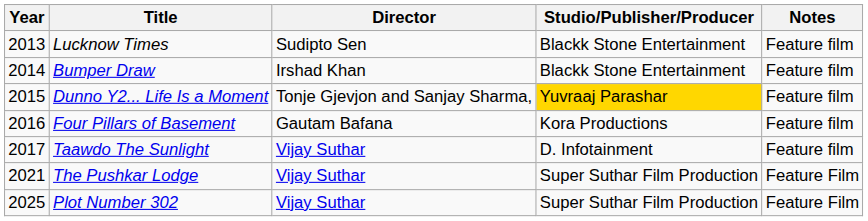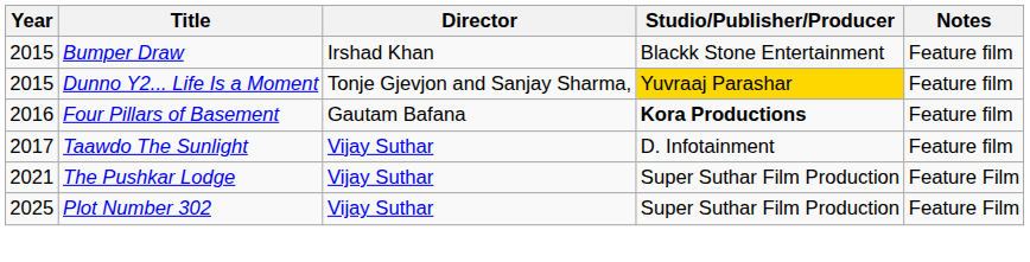 <table class="wikitable">
 <tr>
 <th>Year</th>
 <th>Title</th>
 <th>Director</th>
 <th>Studio/Publisher/Producer</th>
 <th>Notes</th>
 </tr>
 <tr>
-<td>2013</td>
-<td><em>Lucknow Times</em></td>
-<td>Sudipto Sen</td>
-<td>Blackk Stone Entertainment</td>
-<td>Feature film</td>
-</tr>
-<tr>
-<td>2014</td>
+<td>2015</td>
 <td><em><a href='#'>Bumper Draw</a></em></td>
 <td>Irshad Khan</td>
 <td>Blackk Stone Entertainment</td>
 <td>Feature film</td>
 </tr>
 <tr>
 <td>2015</td>
 <td><em><a href='#'>Dunno Y2... Life Is a Moment</a></em></td>
 <td>Tonje Gjevjon and Sanjay Sharma,</td>
 <td style="background: gold;">Yuvraaj Parashar</td>
 <td>Feature film</td>
 </tr>
 <tr>
 <td>2016</td>
 <td><em><a href='#'>Four Pillars of Basement</a></em></td>
 <td>Gautam Bafana</td>
-<td>Kora Productions</td>
+<td><strong>Kora Productions</strong></td>
 <td>Feature film</td>
 </tr>
 <tr>
 <td>2017</td>
 <td><em><a href='#'>Taawdo The Sunlight</a></em></td>
 <td><a href='#'>Vijay Suthar</a></td>
 <td>D. Infotainment</td>
 <td>Feature film</td>
 </tr>
 <tr>
 <td>2021</td>
 <td><em><a href='#'>The Pushkar Lodge</a></em></td>
 <td><a href='#'>Vijay Suthar</a></td>
 <td>Super Suthar Film Production</td>
 <td>Feature Film</td>
 </tr>
 <tr>
 <td>2025</td>
 <td><em><a href='#'>Plot Number 302</a></em></td>
 <td><a href='#'>Vijay Suthar</a></td>
 <td>Super Suthar Film Production</td>
 <td>Feature Film</td>
 </tr>
 </table>
